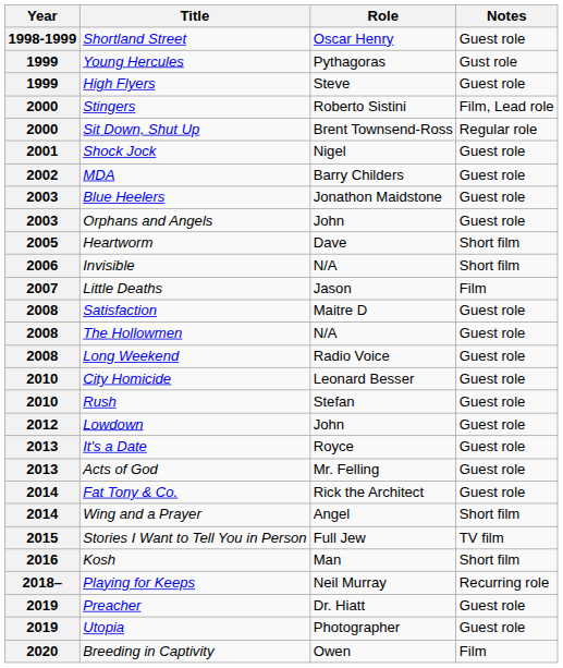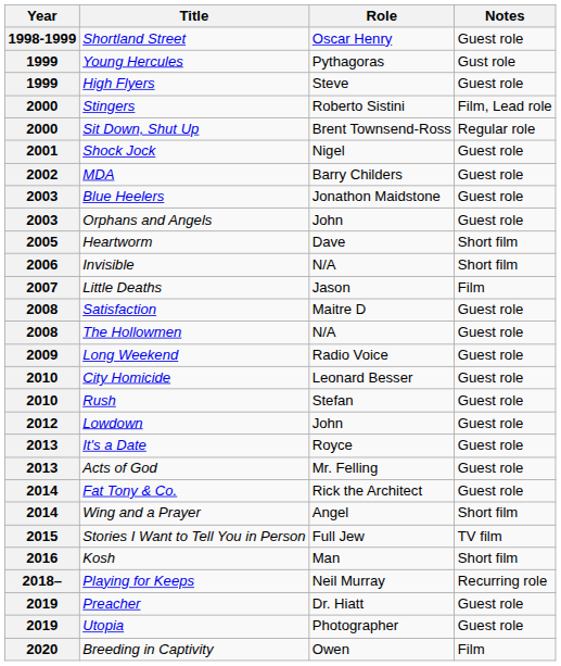 <table class="wikitable sortable plainrowheaders">
 <tr>
 <th scope="col">Year</th>
 <th scope="col">Title</th>
 <th scope="col">Role</th>
 <th scope="col" class="unsortable">Notes</th>
 </tr>
 <tr>
 <th scope="row">1998-1999</th>
 <td><em><a href='#'>Shortland Street</a></em></td>
 <td><a href='#'>Oscar Henry</a></td>
 <td>Guest role</td>
 </tr>
 <tr>
 <th scope="row">1999</th>
 <td><em><a href='#'>Young Hercules</a></em></td>
 <td>Pythagoras</td>
 <td>Gust role</td>
 </tr>
 <tr>
 <th scope="row">1999</th>
 <td><em><a href='#'>High Flyers</a></em></td>
 <td>Steve</td>
 <td>Guest role</td>
 </tr>
 <tr>
 <th scope="row">2000</th>
 <td><em><a href='#'>Stingers</a></em></td>
 <td>Roberto Sistini</td>
 <td>Film, Lead role</td>
 </tr>
 <tr>
 <th scope="row">2000</th>
 <td><em><a href='#'>Sit Down, Shut Up</a></em></td>
 <td>Brent Townsend-Ross</td>
 <td>Regular role</td>
 </tr>
 <tr>
 <th scope="row">2001</th>
 <td><em><a href='#'>Shock Jock</a></em></td>
 <td>Nigel</td>
 <td>Guest role</td>
 </tr>
 <tr>
 <th scope="row">2002</th>
 <td><em><a href='#'>MDA</a></em></td>
 <td>Barry Childers</td>
 <td>Guest role</td>
 </tr>
 <tr>
 <th scope="row">2003</th>
 <td><em><a href='#'>Blue Heelers</a></em></td>
 <td>Jonathon Maidstone</td>
 <td>Guest role</td>
 </tr>
 <tr>
 <th scope="row">2003</th>
 <td><em>Orphans and Angels</em></td>
 <td>John</td>
 <td>Guest role</td>
 </tr>
 <tr>
 <th scope="row">2005</th>
 <td><em>Heartworm</em></td>
 <td>Dave</td>
 <td>Short film</td>
 </tr>
 <tr>
 <th scope="row">2006</th>
 <td><em>Invisible</em></td>
 <td>N/A</td>
 <td>Short film</td>
 </tr>
 <tr>
 <th scope="row">2007</th>
 <td><em>Little Deaths</em></td>
 <td>Jason</td>
 <td>Film</td>
 </tr>
 <tr>
 <th scope="row">2008</th>
 <td><em><a href='#'>Satisfaction</a></em></td>
 <td>Maitre D</td>
 <td>Guest role</td>
 </tr>
 <tr>
 <th scope="row">2008</th>
 <td><em><a href='#'>The Hollowmen</a></em></td>
 <td>N/A</td>
 <td>Guest role</td>
 </tr>
 <tr>
-<th scope="row">2008</th>
+<th scope="row">2009</th>
 <td><em><a href='#'>Long Weekend</a></em></td>
 <td>Radio Voice</td>
 <td>Guest role</td>
 </tr>
 <tr>
 <th scope="row">2010</th>
 <td><em><a href='#'>City Homicide</a></em></td>
 <td>Leonard Besser</td>
 <td>Guest role</td>
 </tr>
 <tr>
 <th scope="row">2010</th>
 <td><em><a href='#'>Rush</a></em></td>
 <td>Stefan</td>
 <td>Guest role</td>
 </tr>
 <tr>
 <th scope="row">2012</th>
 <td><em><a href='#'>Lowdown</a></em></td>
 <td>John</td>
 <td>Guest role</td>
 </tr>
 <tr>
 <th scope="row">2013</th>
 <td><em><a href='#'>It's a Date</a></em></td>
 <td>Royce</td>
 <td>Guest role</td>
 </tr>
 <tr>
 <th scope="row">2013</th>
 <td><em>Acts of God</em></td>
 <td>Mr. Felling</td>
 <td>Guest role</td>
 </tr>
 <tr>
 <th scope="row">2014</th>
 <td><em><a href='#'>Fat Tony & Co.</a></em></td>
 <td>Rick the Architect</td>
 <td>Guest role</td>
 </tr>
 <tr>
 <th scope="row">2014</th>
 <td><em>Wing and a Prayer</em></td>
 <td>Angel</td>
 <td>Short film</td>
 </tr>
 <tr>
 <th scope="row">2015</th>
 <td><em>Stories I Want to Tell You in Person</em></td>
 <td>Full Jew</td>
 <td>TV film</td>
 </tr>
 <tr>
 <th scope="row">2016</th>
 <td><em>Kosh</em></td>
 <td>Man</td>
 <td>Short film</td>
 </tr>
 <tr>
 <th scope="row">2018–</th>
 <td><em><a href='#'>Playing for Keeps</a></em></td>
 <td>Neil Murray</td>
 <td>Recurring role</td>
 </tr>
 <tr>
 <th scope="row">2019</th>
 <td><em><a href='#'>Preacher</a></em></td>
 <td>Dr. Hiatt</td>
 <td>Guest role</td>
 </tr>
 <tr>
 <th scope="row">2019</th>
 <td><em><a href='#'>Utopia</a></em></td>
 <td>Photographer</td>
 <td>Guest role</td>
 </tr>
 <tr>
 <th scope="row">2020</th>
 <td><em>Breeding in Captivity</em></td>
 <td>Owen</td>
 <td>Film</td>
 </tr>
 </table>
